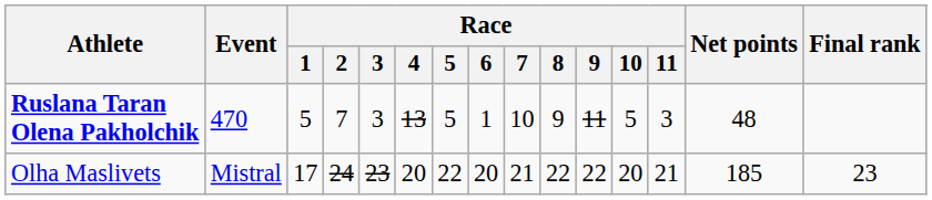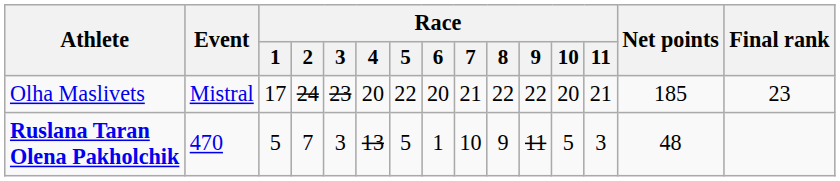 <table class="wikitable" style="font-size:90%">
 <tr>
 <th rowspan="2">Athlete</th>
 <th rowspan="2">Event</th>
 <th colspan=11>Race</th>
 <th rowspan=2>Net points</th>
 <th rowspan=2>Final rank</th>
 </tr>
 <tr style="font-size:95%">
 <th>1</th>
 <th>2</th>
 <th>3</th>
 <th>4</th>
 <th>5</th>
 <th>6</th>
 <th>7</th>
 <th>8</th>
 <th>9</th>
 <th>10</th>
 <th>11</th>
 </tr>
 <tr align=center>
+<td align=left><a href='#'>Olha Maslivets</a></td>
+<td align=left><a href='#'>Mistral</a></td>
+<td>17</td>
+<td><s>24</s></td>
+<td><s>23</s></td>
+<td>20</td>
+<td>22</td>
+<td>20</td>
+<td>21</td>
+<td>22</td>
+<td>22</td>
+<td>20</td>
+<td>21</td>
+<td>185</td>
+<td>23</td>
+</tr>
+<tr align=center>
 <td align=left><strong><a href='#'>Ruslana Taran</a><br><a href='#'>Olena Pakholchik</a></strong></td>
 <td align=left><a href='#'>470</a></td>
 <td>5</td>
 <td>7</td>
 <td>3</td>
 <td><s>13</s></td>
 <td>5</td>
 <td>1</td>
 <td>10</td>
 <td>9</td>
 <td><s>11</s></td>
 <td>5</td>
 <td>3</td>
 <td>48</td>
 <td></td>
 </tr>
-<tr align=center>
-<td align=left><a href='#'>Olha Maslivets</a></td>
-<td align=left><a href='#'>Mistral</a></td>
-<td>17</td>
-<td><s>24</s></td>
-<td><s>23</s></td>
-<td>20</td>
-<td>22</td>
-<td>20</td>
-<td>21</td>
-<td>22</td>
-<td>22</td>
-<td>20</td>
-<td>21</td>
-<td>185</td>
-<td>23</td>
-</tr>
 </table>
